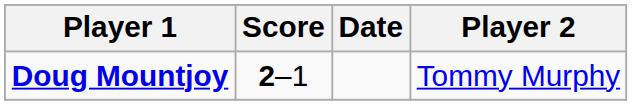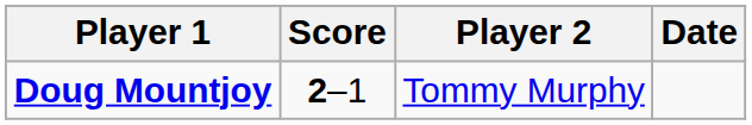 <table class="wikitable" style="text-align: center">
 <tr>
 <th>Player 1</th>
 <th>Score</th>
+<th>Player 2</th>
 <th>Date</th>
-<th>Player 2</th>
 </tr>
 <tr>
 <td> <strong><a href='#'>Doug Mountjoy</a></strong></td>
 <td><strong>2</strong>–1</td>
+<td> <a href='#'>Tommy Murphy</a></td>
 <td></td>
-<td> <a href='#'>Tommy Murphy</a></td>
 </tr>
 </table>
